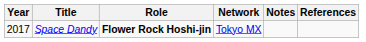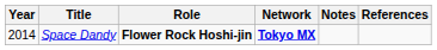 <table class="wikitable">
 <tr>
 <th>Year</th>
 <th>Title</th>
 <th>Role</th>
 <th>Network</th>
 <th>Notes</th>
 <th>References</th>
 </tr>
 <tr>
-<td>2017</td>
+<td>2014</td>
 <td><em><a href='#'>Space Dandy</a></em></td>
 <td><strong>Flower Rock Hoshi-jin</strong></td>
-<td><a href='#'>Tokyo MX</a></td>
+<td><strong><a href='#'>Tokyo MX</a></strong></td>
 <td></td>
 <td></td>
 </tr>
 </table>
